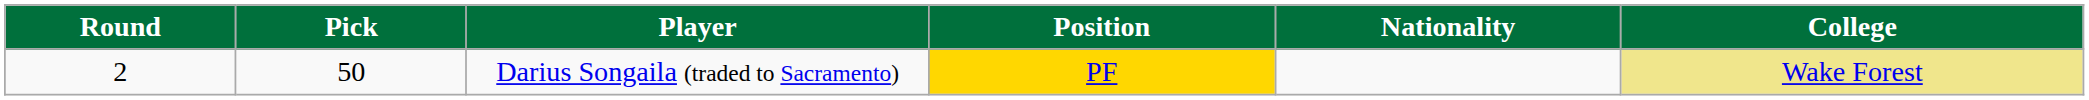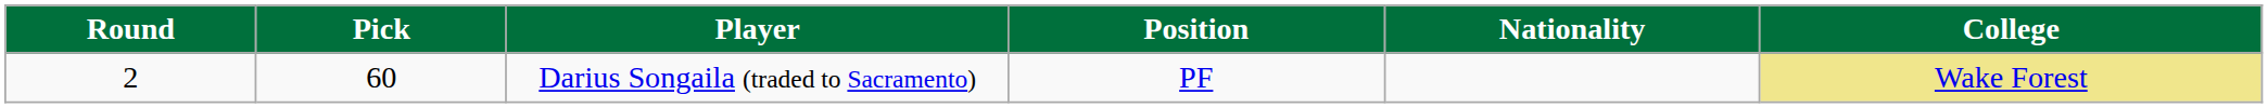 <table class="wikitable sortable sortable">
 <tr>
 <th style="background:#00703C; color:white" width="10%">Round</th>
 <th style="background:#00703C; color:white" width="10%">Pick</th>
 <th style="background:#00703C; color:white" width="20%">Player</th>
 <th style="background:#00703C; color:white" width="15%">Position</th>
 <th style="background:#00703C; color:white" width="15%">Nationality</th>
 <th style="background:#00703C; color:white" width="20%">College</th>
 </tr>
 <tr style="text-align: center">
 <td>2</td>
-<td>50</td>
+<td>60</td>
 <td><a href='#'>Darius Songaila</a> <small>(traded to <a href='#'>Sacramento</a>)</small></td>
-<td style="background: gold;"><a href='#'>PF</a></td>
+<td><a href='#'>PF</a></td>
 <td></td>
 <td style="background: khaki;"><a href='#'>Wake Forest</a></td>
 </tr>
 </table>
